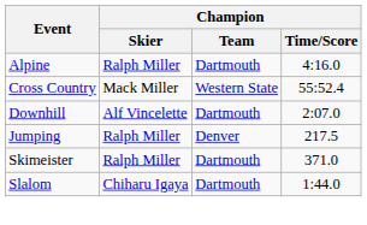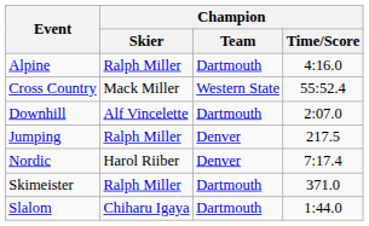 <table class="wikitable">
 <tr>
 <th rowspan="2">Event</th>
 <th colspan="3" bgcolor=000000>Champion</th>
 </tr>
 <tr>
 <th>Skier</th>
 <th>Team</th>
 <th>Time/Score</th>
 </tr>
 <tr>
 <td><a href='#'>Alpine</a></td>
 <td><a href='#'>Ralph Miller</a></td>
 <td><a href='#'>Dartmouth</a></td>
 <td align=center>4:16.0</td>
 </tr>
 <tr>
 <td><a href='#'>Cross Country</a></td>
 <td>Mack Miller</td>
 <td><a href='#'>Western State</a></td>
 <td align=center>55:52.4</td>
 </tr>
 <tr>
 <td><a href='#'>Downhill</a></td>
 <td><a href='#'>Alf Vincelette</a></td>
 <td><a href='#'>Dartmouth</a></td>
 <td align=center>2:07.0</td>
 </tr>
 <tr>
 <td><a href='#'>Jumping</a></td>
 <td><a href='#'>Ralph Miller</a></td>
 <td><a href='#'>Denver</a></td>
 <td align=center>217.5</td>
 </tr>
 <tr>
+<td><a href='#'>Nordic</a></td>
+<td> Harol Riiber</td>
+<td><a href='#'>Denver</a></td>
+<td align=center>7:17.4</td>
+</tr>
+<tr>
 <td>Skimeister</td>
 <td><a href='#'>Ralph Miller</a></td>
 <td><a href='#'>Dartmouth</a></td>
 <td align=center>371.0</td>
 </tr>
 <tr>
 <td><a href='#'>Slalom</a></td>
 <td> <a href='#'>Chiharu Igaya</a> </td>
 <td><a href='#'>Dartmouth</a></td>
 <td align=center>1:44.0</td>
 </tr>
 </table>
